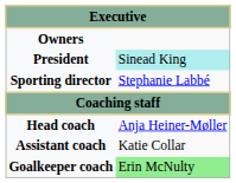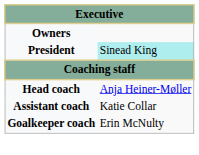 <table class="wikitable plainrowheaders">
 <tr>
 <th scope="col" style="background: #84ae99; border:2px solid #ddcd8f;" colspan="2">Executive</th>
 </tr>
 <tr>
 <th scope="row" style="background:#f8f9fa; border: none"><strong>Owners</strong></th>
 <td style="border:none"></td>
 </tr>
 <tr>
 <th scope="row" style="background:#f8f9fa; border:none"><strong>President</strong></th>
 <td style="background: paleturquoise; border:none">Sinead King</td>
-</tr>
-<tr>
-<th scope="row" style="background:#f8f9fa; border:none"><strong>Sporting director</strong></th>
-<td style="border:none"><a href='#'>Stephanie Labbé</a></td>
 </tr>
 <tr>
 <th scope="col" style="background: #84ae99; border:2px solid #ddcd8f;"  colspan="2">Coaching staff</th>
 </tr>
 <tr>
 <th scope="row" style="background:#f8f9fa; border:none"><strong>Head coach</strong></th>
 <td style="border:none"><a href='#'>Anja Heiner-Møller</a></td>
 </tr>
 <tr>
 <th scope="row" style="background:#f8f9fa; border:none"><strong>Assistant coach</strong></th>
 <td style="border:none">Katie Collar</td>
 </tr>
 <tr>
 <th scope="row" style="background:#f8f9fa; border:none"><strong>Goalkeeper coach</strong></th>
-<td style="background: lightgreen; border:none">Erin McNulty</td>
+<td style="border:none">Erin McNulty</td>
 </tr>
 </table>
